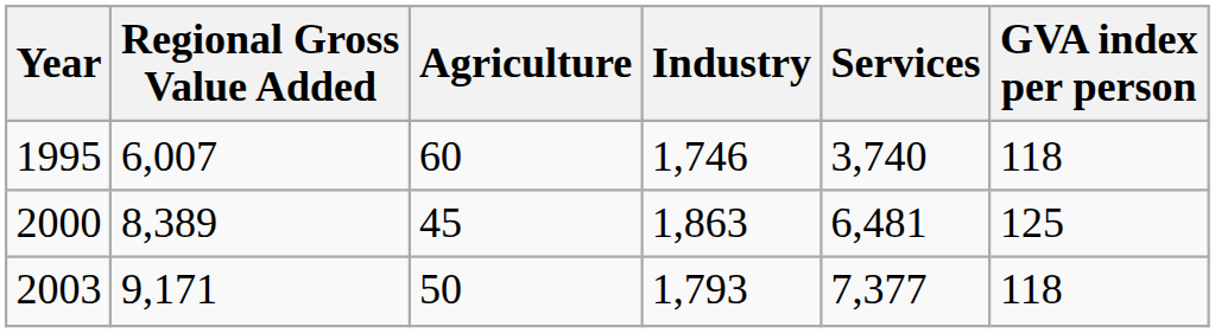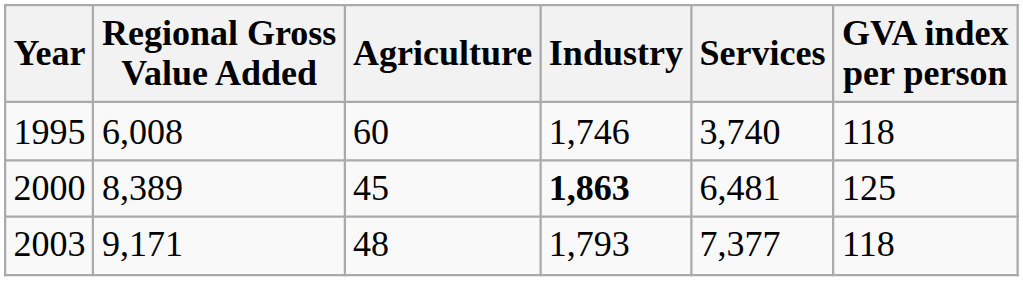 <table class="wikitable">
 <tr>
 <th>Year</th>
 <th>Regional Gross<br>Value Added</th>
 <th>Agriculture</th>
 <th>Industry</th>
 <th>Services</th>
 <th>GVA index<br>per person</th>
 </tr>
 <tr>
 <td>1995</td>
-<td>6,007</td>
+<td>6,008</td>
 <td>60</td>
 <td>1,746</td>
 <td>3,740</td>
 <td>118</td>
 </tr>
 <tr>
 <td>2000</td>
 <td>8,389</td>
 <td>45</td>
-<td>1,863</td>
+<td><strong>1,863</strong></td>
 <td>6,481</td>
 <td>125</td>
 </tr>
 <tr>
 <td>2003</td>
 <td>9,171</td>
-<td>50</td>
+<td>48</td>
 <td>1,793</td>
 <td>7,377</td>
 <td>118</td>
 </tr>
 </table>
